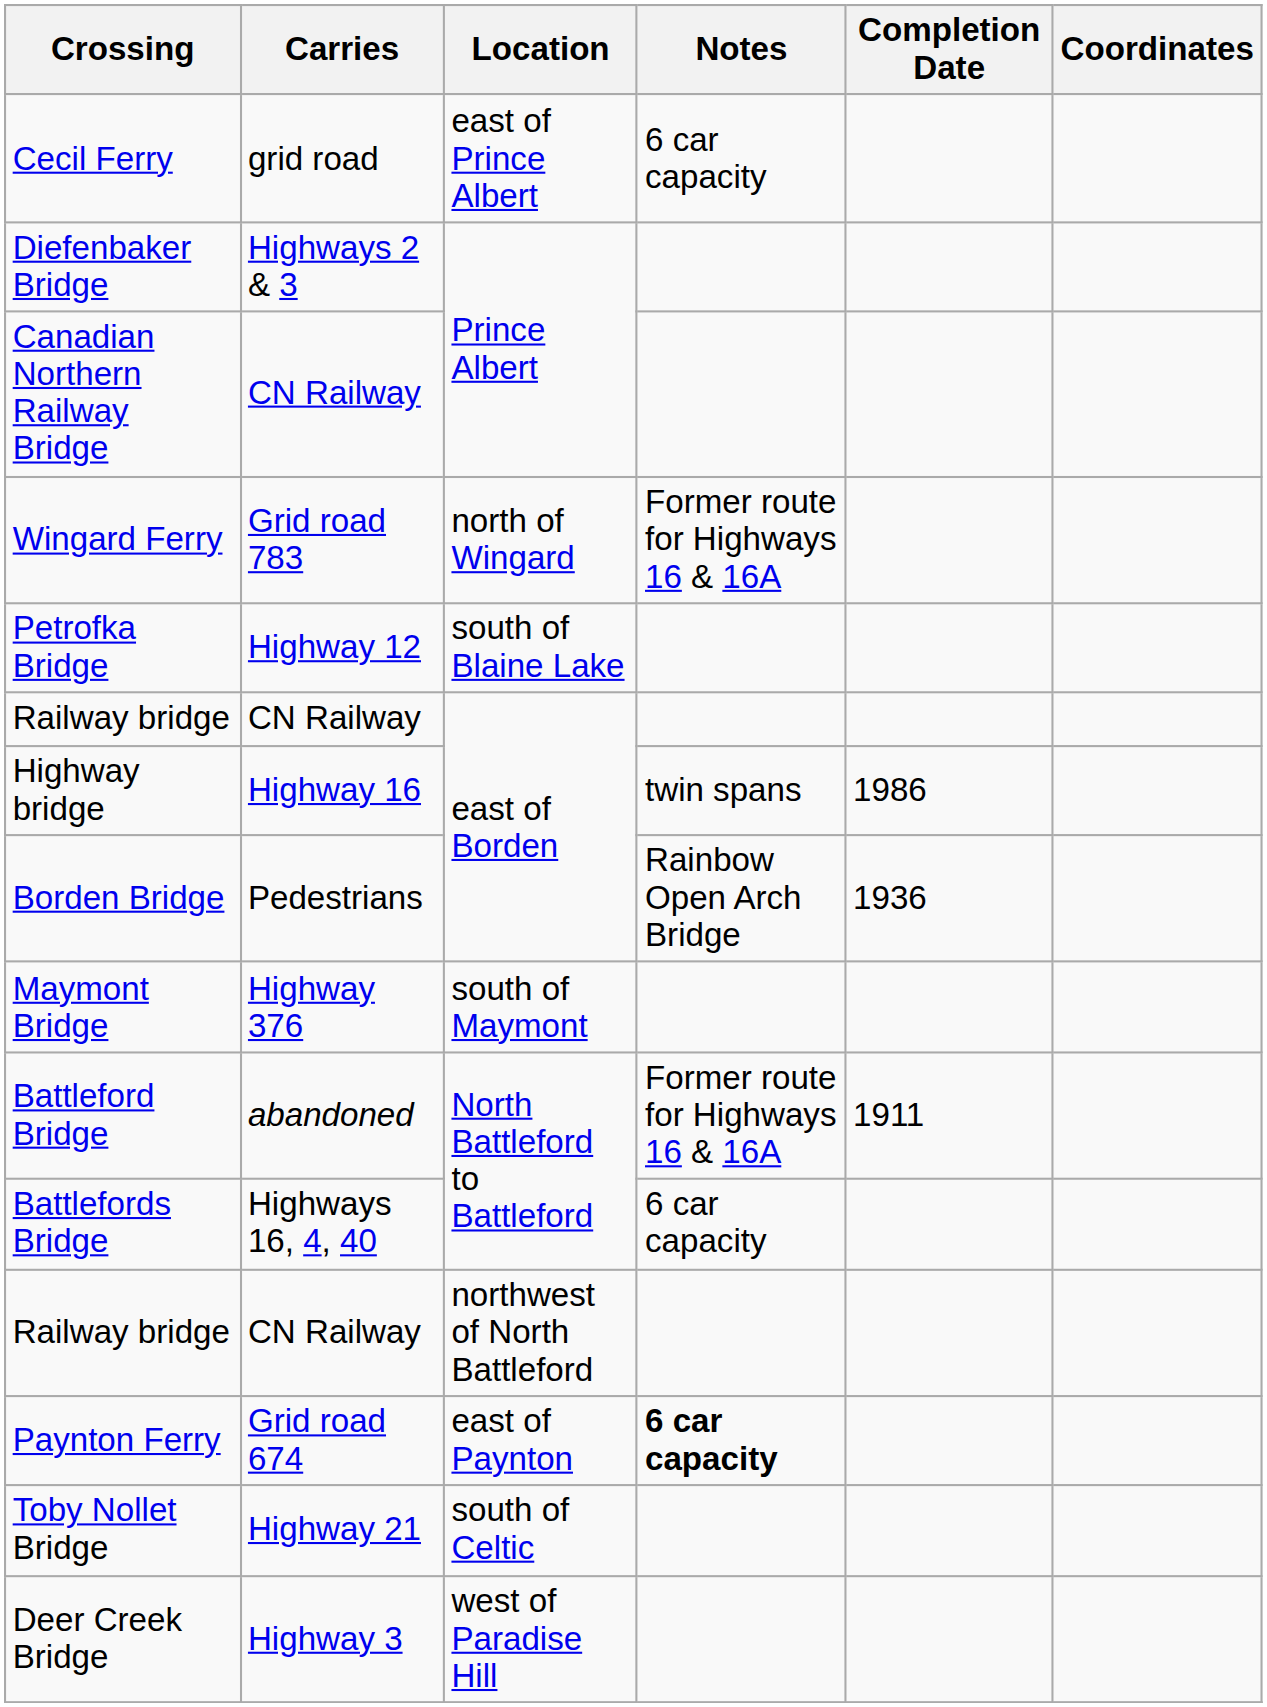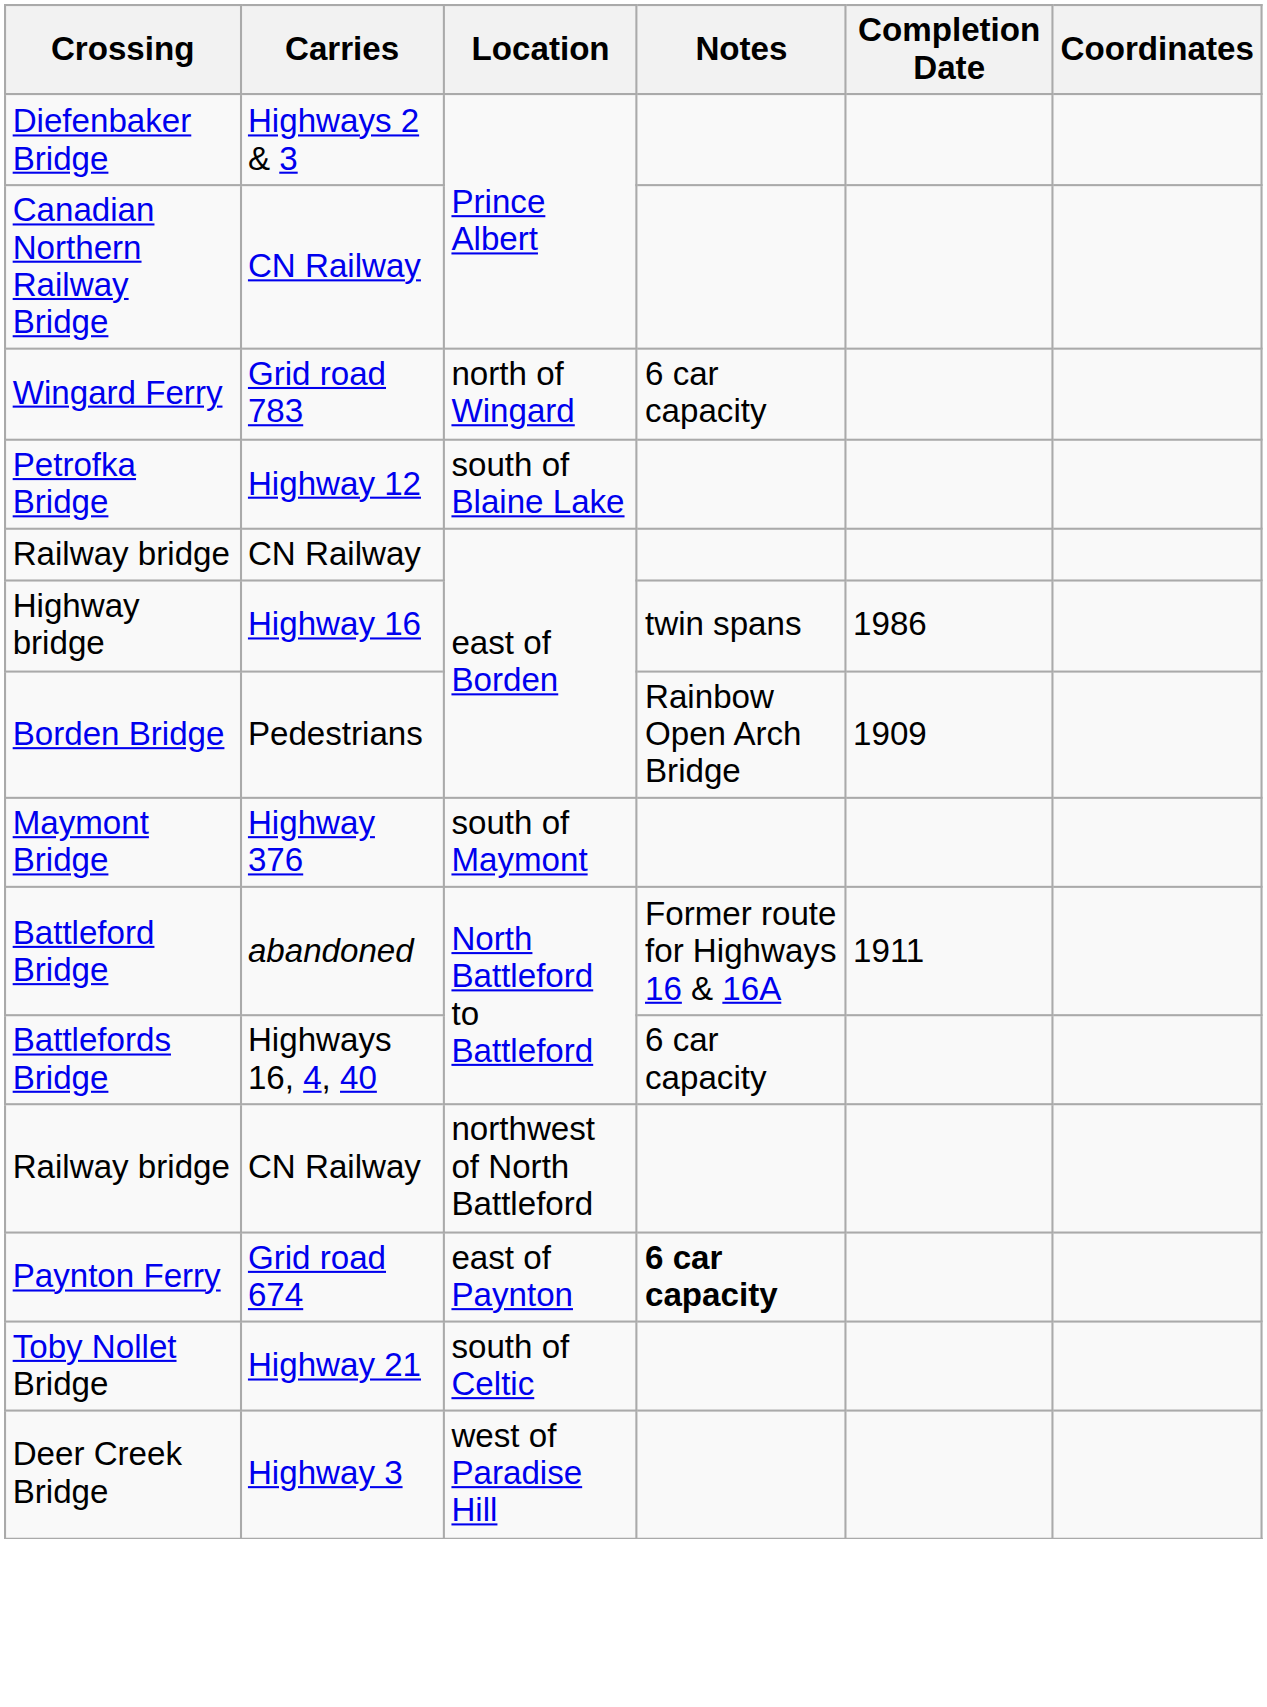 <table class=wikitable>
 <tr>
 <th>Crossing</th>
 <th>Carries</th>
 <th>Location</th>
 <th>Notes</th>
 <th>Completion Date</th>
 <th>Coordinates</th>
-</tr>
-<tr>
-<td><a href='#'>Cecil Ferry</a></td>
-<td>grid road</td>
-<td>east of <a href='#'>Prince Albert</a></td>
-<td>6 car capacity</td>
-<td></td>
-<td></td>
 </tr>
 <tr>
 <td><a href='#'>Diefenbaker Bridge</a></td>
 <td><a href='#'>Highways 2</a> & <a href='#'>3</a></td>
 <td rowspan="2"><a href='#'>Prince Albert</a></td>
 <td></td>
 <td></td>
 <td></td>
 </tr>
 <tr>
 <td><a href='#'>Canadian Northern Railway Bridge</a></td>
 <td><a href='#'>CN Railway</a></td>
 <td></td>
 <td></td>
 <td></td>
 </tr>
 <tr>
 <td><a href='#'>Wingard Ferry</a></td>
 <td><a href='#'>Grid road 783</a></td>
 <td>north of <a href='#'>Wingard</a></td>
-<td>Former route for Highways <a href='#'>16</a> & <a href='#'>16A</a></td>
+<td>6 car capacity</td>
 <td></td>
 <td></td>
 </tr>
 <tr>
 <td><a href='#'>Petrofka Bridge</a></td>
 <td><a href='#'>Highway 12</a></td>
 <td>south of <a href='#'>Blaine Lake</a></td>
 <td></td>
 <td></td>
 <td></td>
 </tr>
 <tr>
 <td>Railway bridge</td>
 <td>CN Railway</td>
 <td rowspan="3">east of <a href='#'>Borden</a></td>
 <td></td>
 <td></td>
 <td></td>
 </tr>
 <tr>
 <td>Highway bridge</td>
 <td><a href='#'>Highway 16</a></td>
 <td>twin spans</td>
 <td>1986</td>
 <td></td>
 </tr>
 <tr>
 <td><a href='#'>Borden Bridge</a></td>
 <td>Pedestrians</td>
 <td>Rainbow Open Arch Bridge</td>
-<td>1936</td>
+<td>1909</td>
 <td></td>
 </tr>
 <tr>
 <td><a href='#'>Maymont Bridge</a></td>
 <td><a href='#'>Highway 376</a></td>
 <td>south of <a href='#'>Maymont</a></td>
 <td></td>
 <td></td>
 <td></td>
 </tr>
 <tr>
 <td><a href='#'>Battleford Bridge</a></td>
 <td><em>abandoned</em></td>
 <td rowspan="2"><a href='#'>North Battleford</a> to <a href='#'>Battleford</a></td>
 <td>Former route for Highways <a href='#'>16</a> & <a href='#'>16A</a></td>
 <td>1911</td>
 <td></td>
 </tr>
 <tr>
 <td><a href='#'>Battlefords Bridge</a></td>
 <td>Highways 16, <a href='#'>4</a>, <a href='#'>40</a></td>
 <td>6 car capacity</td>
 <td></td>
 <td></td>
 </tr>
 <tr>
 <td>Railway bridge</td>
 <td>CN Railway</td>
 <td>northwest of North Battleford</td>
 <td></td>
 <td></td>
 <td></td>
 </tr>
 <tr>
 <td><a href='#'>Paynton Ferry</a></td>
 <td><a href='#'>Grid road 674</a></td>
 <td>east of <a href='#'>Paynton</a></td>
 <td><strong>6 car capacity</strong></td>
 <td></td>
 <td></td>
 </tr>
 <tr>
 <td><a href='#'>Toby Nollet</a> Bridge</td>
 <td><a href='#'>Highway 21</a></td>
 <td>south of <a href='#'>Celtic</a></td>
 <td></td>
 <td></td>
 <td></td>
 </tr>
 <tr>
 <td>Deer Creek Bridge</td>
 <td><a href='#'>Highway 3</a></td>
 <td>west of <a href='#'>Paradise Hill</a></td>
 <td></td>
 <td></td>
 <td></td>
 </tr>
 <tr>
 </tr>
 </table>
